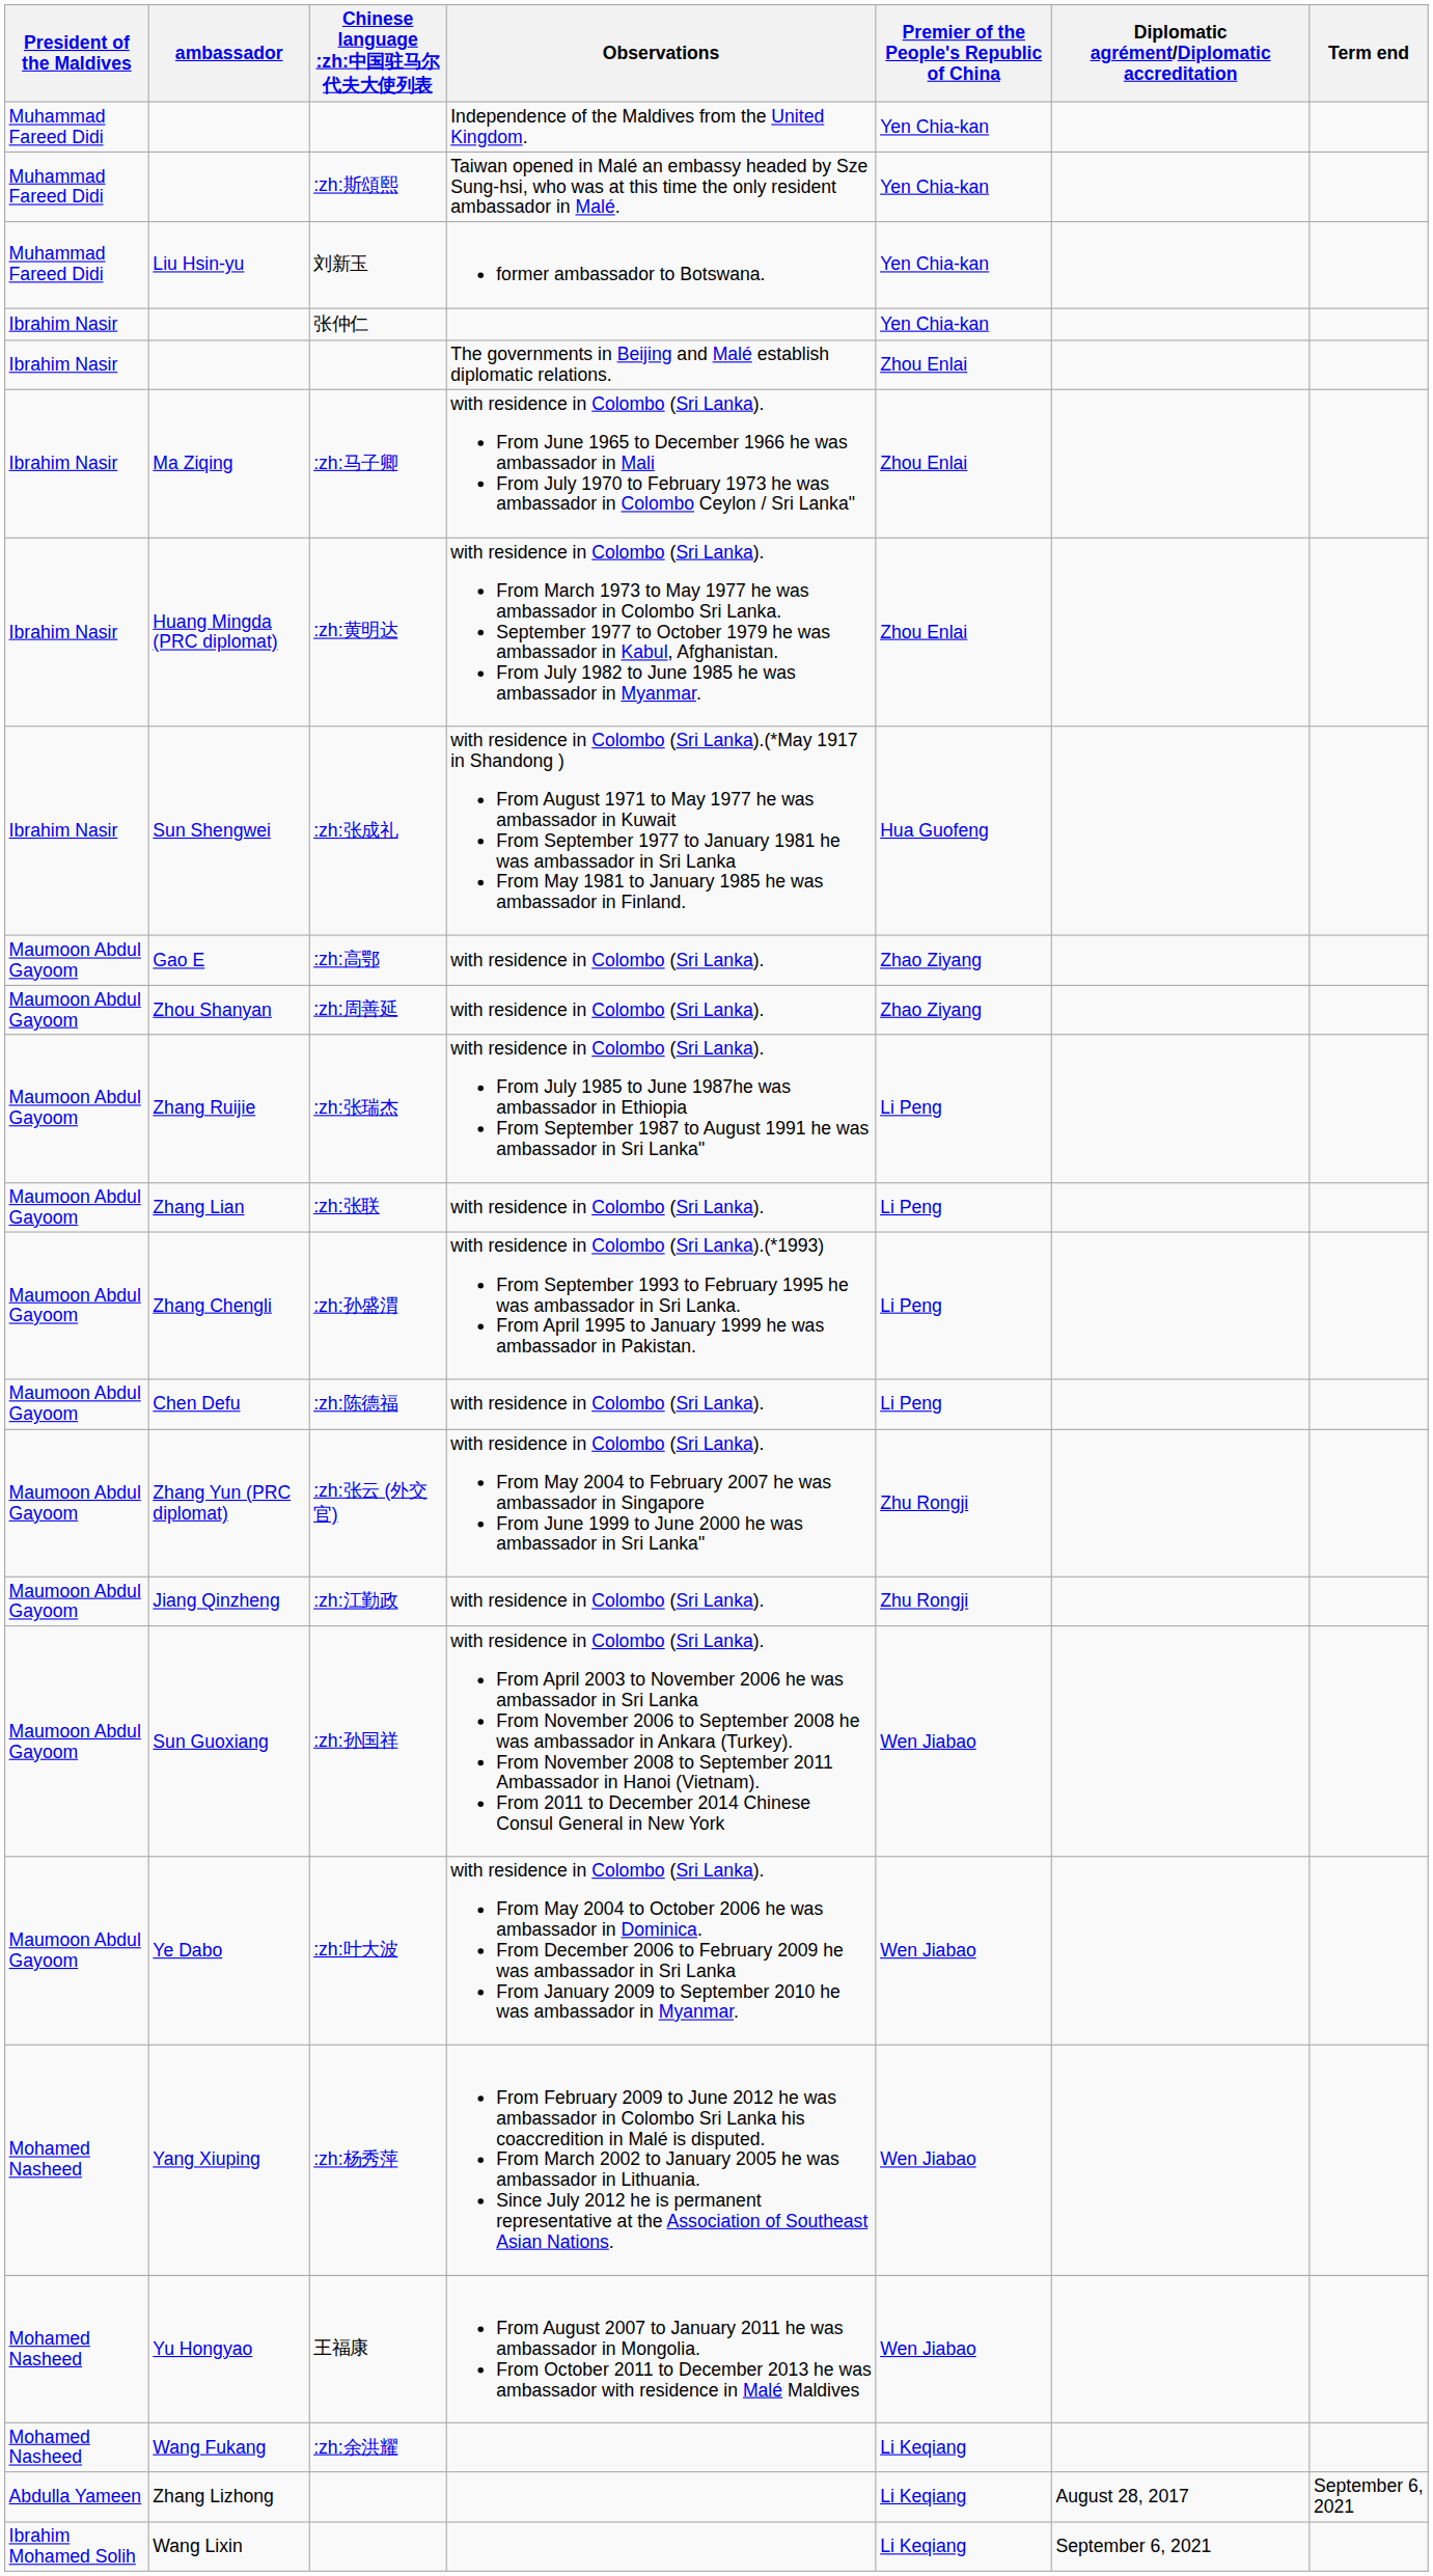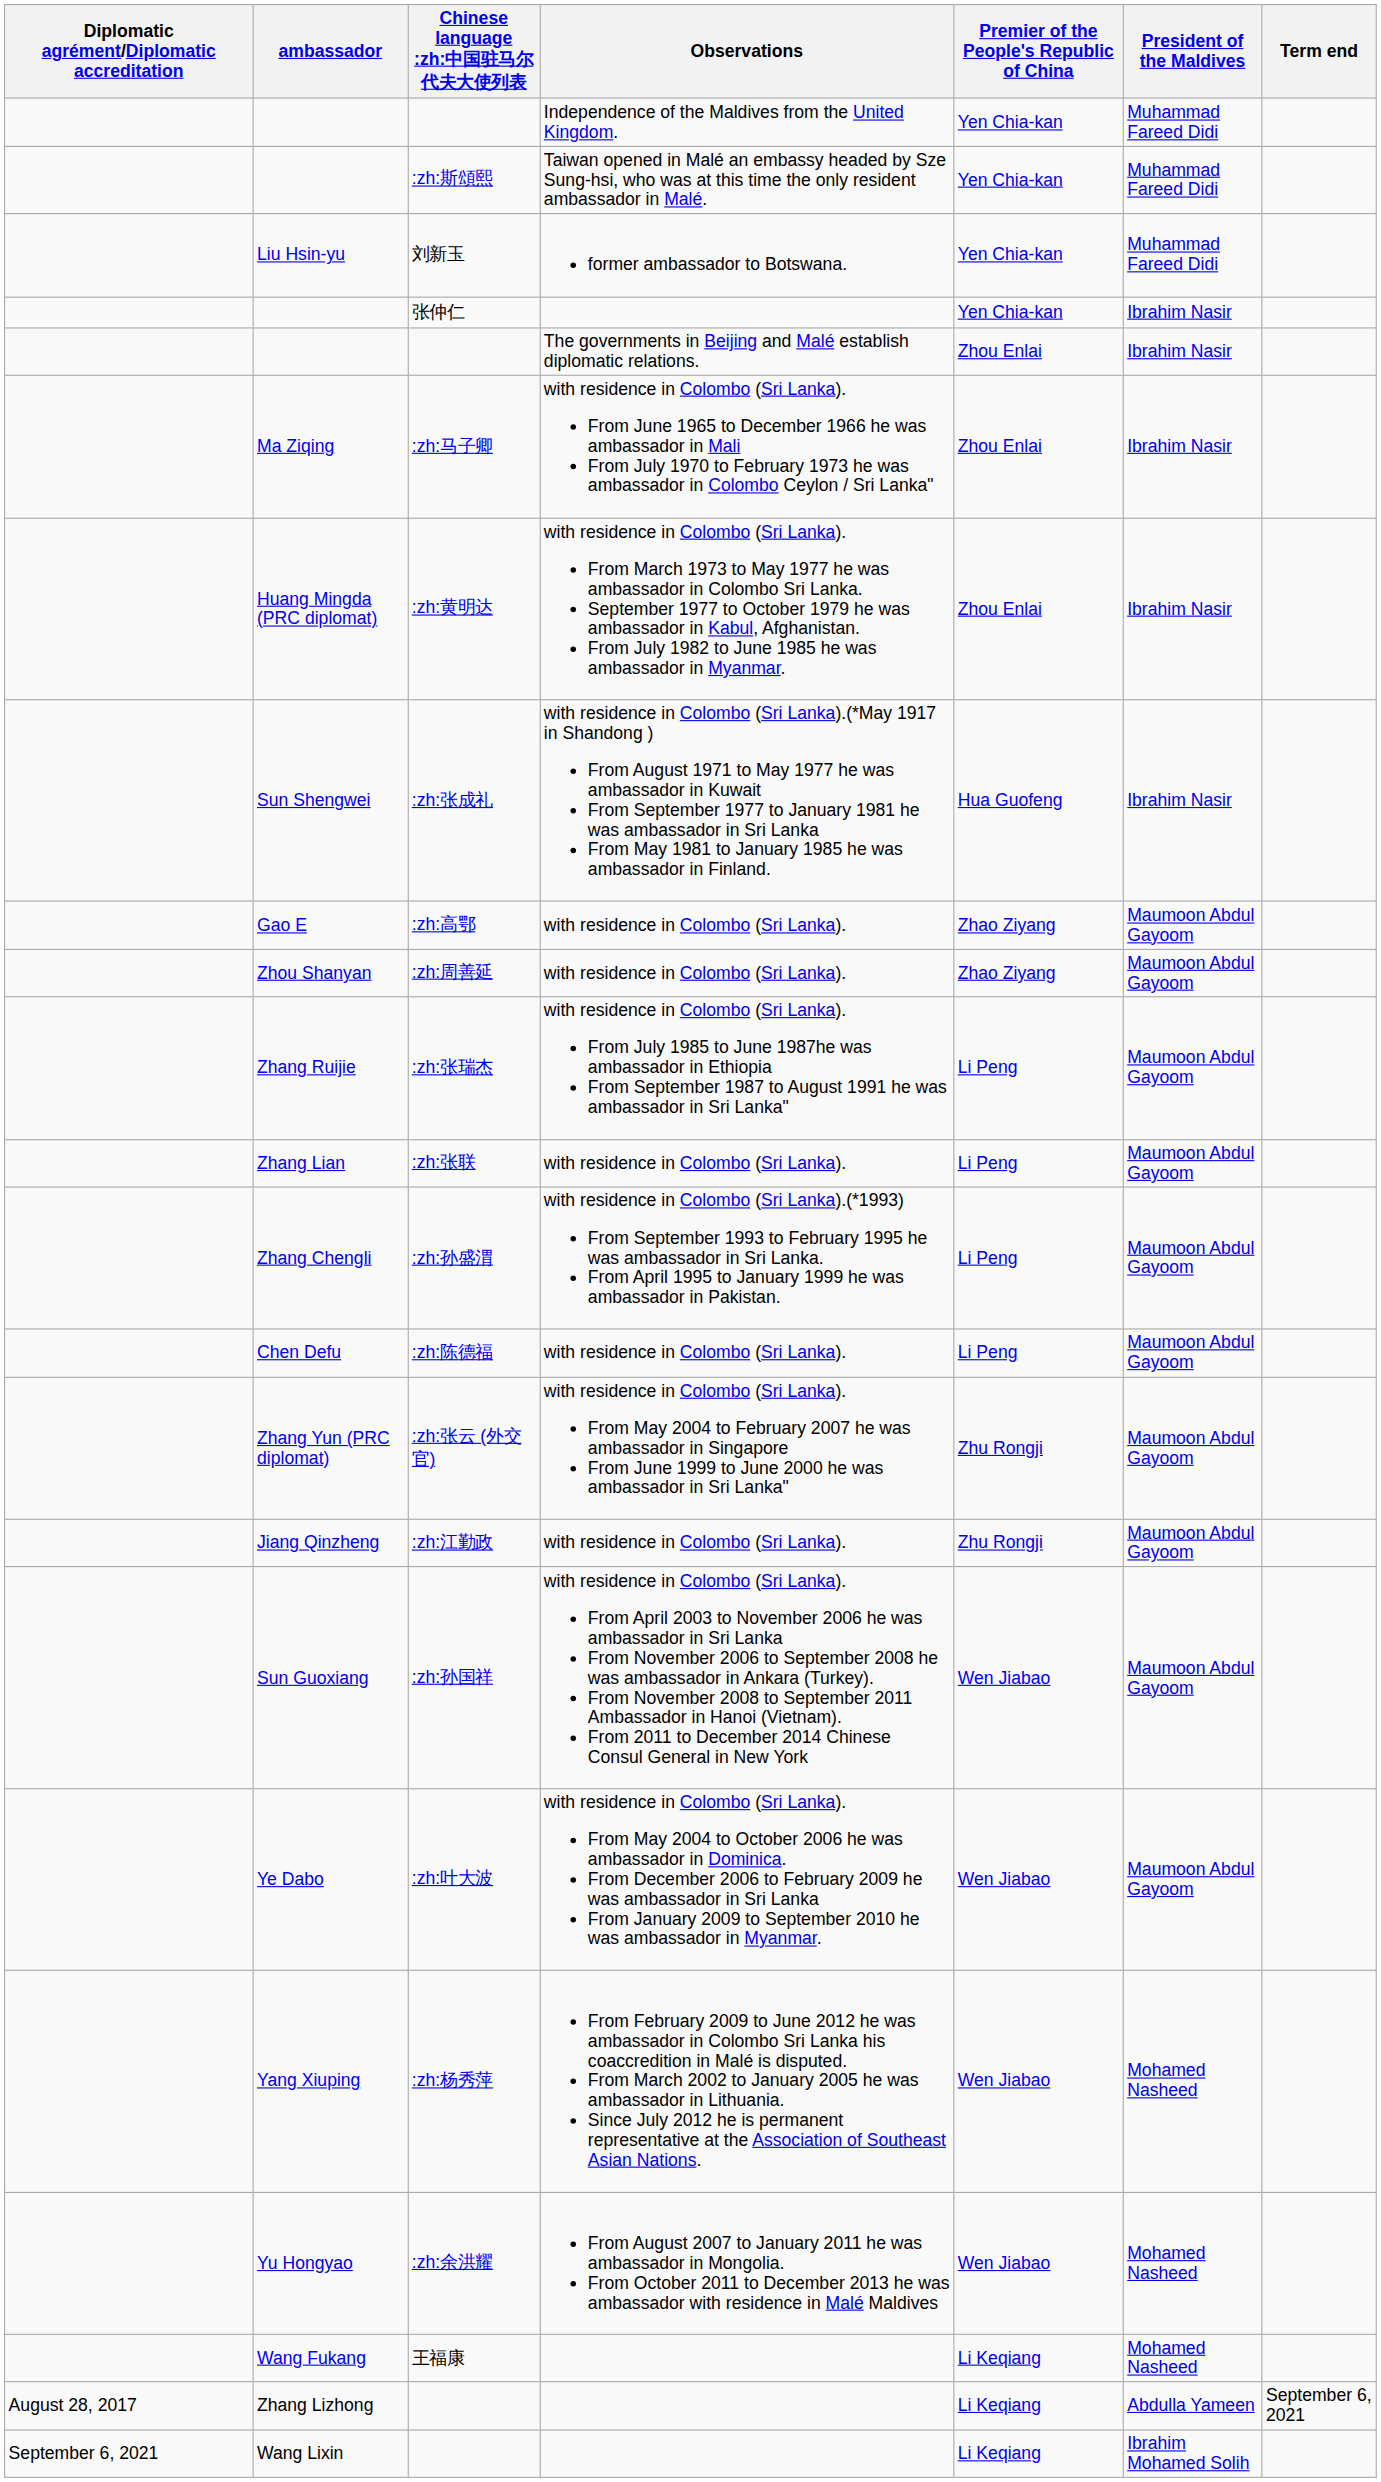 <table class="wikitable sortable">
 <tr>
-<th><a href='#'>President of the Maldives</a></th>
+<th>Diplomatic <a href='#'>agrément</a>/<a href='#'>Diplomatic accreditation</a></th>
 <th><a href='#'>ambassador</a></th>
 <th><a href='#'>Chinese language</a><br><a href='#'>:zh:中国驻马尔代夫大使列表</a></th>
 <th>Observations</th>
 <th><a href='#'>Premier of the People's Republic of China</a></th>
-<th>Diplomatic <a href='#'>agrément</a>/<a href='#'>Diplomatic accreditation</a></th>
+<th><a href='#'>President of the Maldives</a></th>
 <th>Term end</th>
 </tr>
 <tr>
-<td><a href='#'>Muhammad Fareed Didi</a></td>
+<td></td>
 <td></td>
 <td></td>
 <td>Independence of the Maldives from the <a href='#'>United Kingdom</a>.</td>
 <td><a href='#'>Yen Chia-kan</a></td>
-<td></td>
+<td><a href='#'>Muhammad Fareed Didi</a></td>
 <td></td>
 </tr>
 <tr>
-<td><a href='#'>Muhammad Fareed Didi</a></td>
+<td></td>
 <td></td>
 <td><a href='#'>:zh:斯頌熙</a></td>
 <td>Taiwan opened in Malé an embassy headed by Sze Sung-hsi, who was at this time the only resident ambassador in <a href='#'>Malé</a>.</td>
 <td><a href='#'>Yen Chia-kan</a></td>
-<td></td>
+<td><a href='#'>Muhammad Fareed Didi</a></td>
 <td></td>
 </tr>
 <tr>
-<td><a href='#'>Muhammad Fareed Didi</a></td>
+<td></td>
 <td><a href='#'>Liu Hsin-yu</a></td>
 <td>刘新玉</td>
 <td><br><ul><li>former ambassador to Botswana.</li></ul></td>
 <td><a href='#'>Yen Chia-kan</a></td>
-<td></td>
+<td><a href='#'>Muhammad Fareed Didi</a></td>
 <td></td>
 </tr>
 <tr>
-<td><a href='#'>Ibrahim Nasir</a></td>
+<td></td>
 <td></td>
 <td>张仲仁</td>
 <td></td>
 <td><a href='#'>Yen Chia-kan</a></td>
-<td></td>
+<td><a href='#'>Ibrahim Nasir</a></td>
 <td></td>
 </tr>
 <tr>
-<td><a href='#'>Ibrahim Nasir</a></td>
+<td></td>
 <td></td>
 <td></td>
 <td>The governments in <a href='#'>Beijing</a> and <a href='#'>Malé</a> establish diplomatic relations.</td>
 <td><a href='#'>Zhou Enlai</a></td>
-<td></td>
+<td><a href='#'>Ibrahim Nasir</a></td>
 <td></td>
 </tr>
 <tr>
-<td><a href='#'>Ibrahim Nasir</a></td>
+<td></td>
 <td><a href='#'>Ma Ziqing</a></td>
 <td><a href='#'>:zh:马子卿</a></td>
 <td>with residence in <a href='#'>Colombo</a> (<a href='#'>Sri Lanka</a>).<br><ul><li>From June 1965 to December 1966 he was ambassador in <a href='#'>Mali</a></li><li>From July 1970 to February 1973 he was ambassador in <a href='#'>Colombo</a> Ceylon / Sri Lanka"</li></ul></td>
 <td><a href='#'>Zhou Enlai</a></td>
-<td></td>
+<td><a href='#'>Ibrahim Nasir</a></td>
 <td></td>
 </tr>
 <tr>
-<td><a href='#'>Ibrahim Nasir</a></td>
+<td></td>
 <td><a href='#'>Huang Mingda (PRC diplomat)</a></td>
 <td><a href='#'>:zh:黄明达</a></td>
 <td>with residence in <a href='#'>Colombo</a> (<a href='#'>Sri Lanka</a>).<br><ul><li>From March 1973 to May 1977 he was ambassador in Colombo Sri Lanka.</li><li>September 1977 to October 1979 he was ambassador in <a href='#'>Kabul</a>, Afghanistan.</li><li>From July 1982 to June 1985 he was ambassador in <a href='#'>Myanmar</a>.</li></ul></td>
 <td><a href='#'>Zhou Enlai</a></td>
-<td></td>
+<td><a href='#'>Ibrahim Nasir</a></td>
 <td></td>
 </tr>
 <tr>
-<td><a href='#'>Ibrahim Nasir</a></td>
+<td></td>
 <td><a href='#'>Sun Shengwei</a></td>
 <td><a href='#'>:zh:张成礼</a></td>
 <td>with residence in <a href='#'>Colombo</a> (<a href='#'>Sri Lanka</a>).(*May 1917 in Shandong )<br><ul><li>From August 1971 to May 1977 he was ambassador in Kuwait</li><li>From September 1977 to January 1981 he was ambassador in Sri Lanka</li><li>From May 1981 to January 1985 he was ambassador in Finland.</li></ul></td>
 <td><a href='#'>Hua Guofeng</a></td>
-<td></td>
+<td><a href='#'>Ibrahim Nasir</a></td>
 <td></td>
 </tr>
 <tr>
-<td><a href='#'>Maumoon Abdul Gayoom</a></td>
+<td></td>
 <td><a href='#'>Gao E</a></td>
 <td><a href='#'>:zh:高鄂</a></td>
 <td>with residence in <a href='#'>Colombo</a> (<a href='#'>Sri Lanka</a>).</td>
 <td><a href='#'>Zhao Ziyang</a></td>
-<td></td>
+<td><a href='#'>Maumoon Abdul Gayoom</a></td>
 <td></td>
 </tr>
 <tr>
-<td><a href='#'>Maumoon Abdul Gayoom</a></td>
+<td></td>
 <td><a href='#'>Zhou Shanyan</a></td>
 <td><a href='#'>:zh:周善延</a></td>
 <td>with residence in <a href='#'>Colombo</a> (<a href='#'>Sri Lanka</a>).</td>
 <td><a href='#'>Zhao Ziyang</a></td>
-<td></td>
+<td><a href='#'>Maumoon Abdul Gayoom</a></td>
 <td></td>
 </tr>
 <tr>
-<td><a href='#'>Maumoon Abdul Gayoom</a></td>
+<td></td>
 <td><a href='#'>Zhang Ruijie</a></td>
 <td><a href='#'>:zh:张瑞杰</a></td>
 <td>with residence in <a href='#'>Colombo</a> (<a href='#'>Sri Lanka</a>).<br><ul><li>From July 1985 to June 1987he was ambassador in Ethiopia</li><li>From September 1987 to August 1991 he was ambassador in Sri Lanka"</li></ul></td>
 <td><a href='#'>Li Peng</a></td>
-<td></td>
+<td><a href='#'>Maumoon Abdul Gayoom</a></td>
 <td></td>
 </tr>
 <tr>
-<td><a href='#'>Maumoon Abdul Gayoom</a></td>
+<td></td>
 <td><a href='#'>Zhang Lian</a></td>
 <td><a href='#'>:zh:张联</a></td>
 <td>with residence in <a href='#'>Colombo</a> (<a href='#'>Sri Lanka</a>).</td>
 <td><a href='#'>Li Peng</a></td>
-<td></td>
+<td><a href='#'>Maumoon Abdul Gayoom</a></td>
 <td></td>
 </tr>
 <tr>
-<td><a href='#'>Maumoon Abdul Gayoom</a></td>
+<td></td>
 <td><a href='#'>Zhang Chengli</a></td>
 <td><a href='#'>:zh:孙盛渭</a></td>
 <td>with residence in <a href='#'>Colombo</a> (<a href='#'>Sri Lanka</a>).(*1993)<br><ul><li>From September 1993 to February 1995 he was ambassador in Sri Lanka.</li><li>From April 1995 to January 1999 he was ambassador in Pakistan.</li></ul></td>
 <td><a href='#'>Li Peng</a></td>
-<td></td>
+<td><a href='#'>Maumoon Abdul Gayoom</a></td>
 <td></td>
 </tr>
 <tr>
-<td><a href='#'>Maumoon Abdul Gayoom</a></td>
+<td></td>
 <td><a href='#'>Chen Defu</a></td>
 <td><a href='#'>:zh:陈德福</a></td>
 <td>with residence in <a href='#'>Colombo</a> (<a href='#'>Sri Lanka</a>).</td>
 <td><a href='#'>Li Peng</a></td>
-<td></td>
+<td><a href='#'>Maumoon Abdul Gayoom</a></td>
 <td></td>
 </tr>
 <tr>
-<td><a href='#'>Maumoon Abdul Gayoom</a></td>
+<td></td>
 <td><a href='#'>Zhang Yun (PRC diplomat)</a></td>
 <td><a href='#'>:zh:张云 (外交官)</a></td>
 <td>with residence in <a href='#'>Colombo</a> (<a href='#'>Sri Lanka</a>).<br><ul><li>From May 2004 to February 2007 he was ambassador in Singapore</li><li>From June 1999 to June 2000 he was ambassador in Sri Lanka"</li></ul></td>
 <td><a href='#'>Zhu Rongji</a></td>
-<td></td>
+<td><a href='#'>Maumoon Abdul Gayoom</a></td>
 <td></td>
 </tr>
 <tr>
-<td><a href='#'>Maumoon Abdul Gayoom</a></td>
+<td></td>
 <td><a href='#'>Jiang Qinzheng</a></td>
 <td><a href='#'>:zh:江勤政</a></td>
 <td>with residence in <a href='#'>Colombo</a> (<a href='#'>Sri Lanka</a>).</td>
 <td><a href='#'>Zhu Rongji</a></td>
-<td></td>
+<td><a href='#'>Maumoon Abdul Gayoom</a></td>
 <td></td>
 </tr>
 <tr>
-<td><a href='#'>Maumoon Abdul Gayoom</a></td>
+<td></td>
 <td><a href='#'>Sun Guoxiang</a></td>
 <td><a href='#'>:zh:孙国祥</a></td>
 <td>with residence in <a href='#'>Colombo</a> (<a href='#'>Sri Lanka</a>).<br><ul><li>From April 2003 to November 2006 he was ambassador in Sri Lanka</li><li>From November 2006 to September 2008 he was ambassador in Ankara (Turkey).</li><li>From November 2008 to September 2011 Ambassador in Hanoi (Vietnam).</li><li>From 2011 to December 2014 Chinese Consul General in New York</li></ul></td>
 <td><a href='#'>Wen Jiabao</a></td>
-<td></td>
+<td><a href='#'>Maumoon Abdul Gayoom</a></td>
 <td></td>
 </tr>
 <tr>
-<td><a href='#'>Maumoon Abdul Gayoom</a></td>
+<td></td>
 <td><a href='#'>Ye Dabo</a></td>
 <td><a href='#'>:zh:叶大波</a></td>
 <td>with residence in <a href='#'>Colombo</a> (<a href='#'>Sri Lanka</a>).<br><ul><li>From May 2004 to October 2006 he was ambassador in <a href='#'>Dominica</a>.</li><li>From December 2006 to February 2009 he was ambassador in Sri Lanka</li><li>From January 2009 to September 2010 he was ambassador in <a href='#'>Myanmar</a>.</li></ul></td>
 <td><a href='#'>Wen Jiabao</a></td>
-<td></td>
+<td><a href='#'>Maumoon Abdul Gayoom</a></td>
 <td></td>
 </tr>
 <tr>
-<td><a href='#'>Mohamed Nasheed</a></td>
+<td></td>
 <td><a href='#'>Yang Xiuping</a></td>
 <td><a href='#'>:zh:杨秀萍</a></td>
 <td><br><ul><li>From February 2009 to June 2012 he was ambassador in Colombo Sri Lanka his coaccredition in Malé is disputed.</li><li>From March 2002 to January 2005 he was ambassador in Lithuania.</li><li>Since July 2012 he is permanent representative at the <a href='#'>Association of Southeast Asian Nations</a>.</li></ul></td>
 <td><a href='#'>Wen Jiabao</a></td>
-<td></td>
+<td><a href='#'>Mohamed Nasheed</a></td>
 <td></td>
 </tr>
 <tr>
-<td><a href='#'>Mohamed Nasheed</a></td>
+<td></td>
 <td><a href='#'>Yu Hongyao</a></td>
-<td>王福康</td>
+<td><a href='#'>:zh:余洪耀</a></td>
 <td><br><ul><li>From August 2007 to January 2011 he was ambassador in Mongolia.</li><li>From October 2011 to December 2013 he was ambassador with residence in <a href='#'>Malé</a> Maldives</li></ul></td>
 <td><a href='#'>Wen Jiabao</a></td>
-<td></td>
+<td><a href='#'>Mohamed Nasheed</a></td>
 <td></td>
 </tr>
 <tr>
-<td><a href='#'>Mohamed Nasheed</a></td>
+<td></td>
 <td><a href='#'>Wang Fukang</a></td>
-<td><a href='#'>:zh:余洪耀</a></td>
+<td>王福康</td>
 <td></td>
 <td><a href='#'>Li Keqiang</a></td>
-<td></td>
+<td><a href='#'>Mohamed Nasheed</a></td>
 <td></td>
 </tr>
 <tr>
-<td><a href='#'>Abdulla Yameen</a></td>
+<td>August 28, 2017</td>
 <td>Zhang Lizhong</td>
 <td></td>
 <td></td>
 <td><a href='#'>Li Keqiang</a></td>
-<td>August 28, 2017</td>
+<td><a href='#'>Abdulla Yameen</a></td>
 <td>September 6, 2021</td>
 </tr>
 <tr>
-<td><a href='#'>Ibrahim Mohamed Solih</a></td>
+<td>September 6, 2021</td>
 <td>Wang Lixin</td>
 <td></td>
 <td></td>
 <td><a href='#'>Li Keqiang</a></td>
-<td>September 6, 2021</td>
+<td><a href='#'>Ibrahim Mohamed Solih</a></td>
 <td></td>
 </tr>
 </table>
